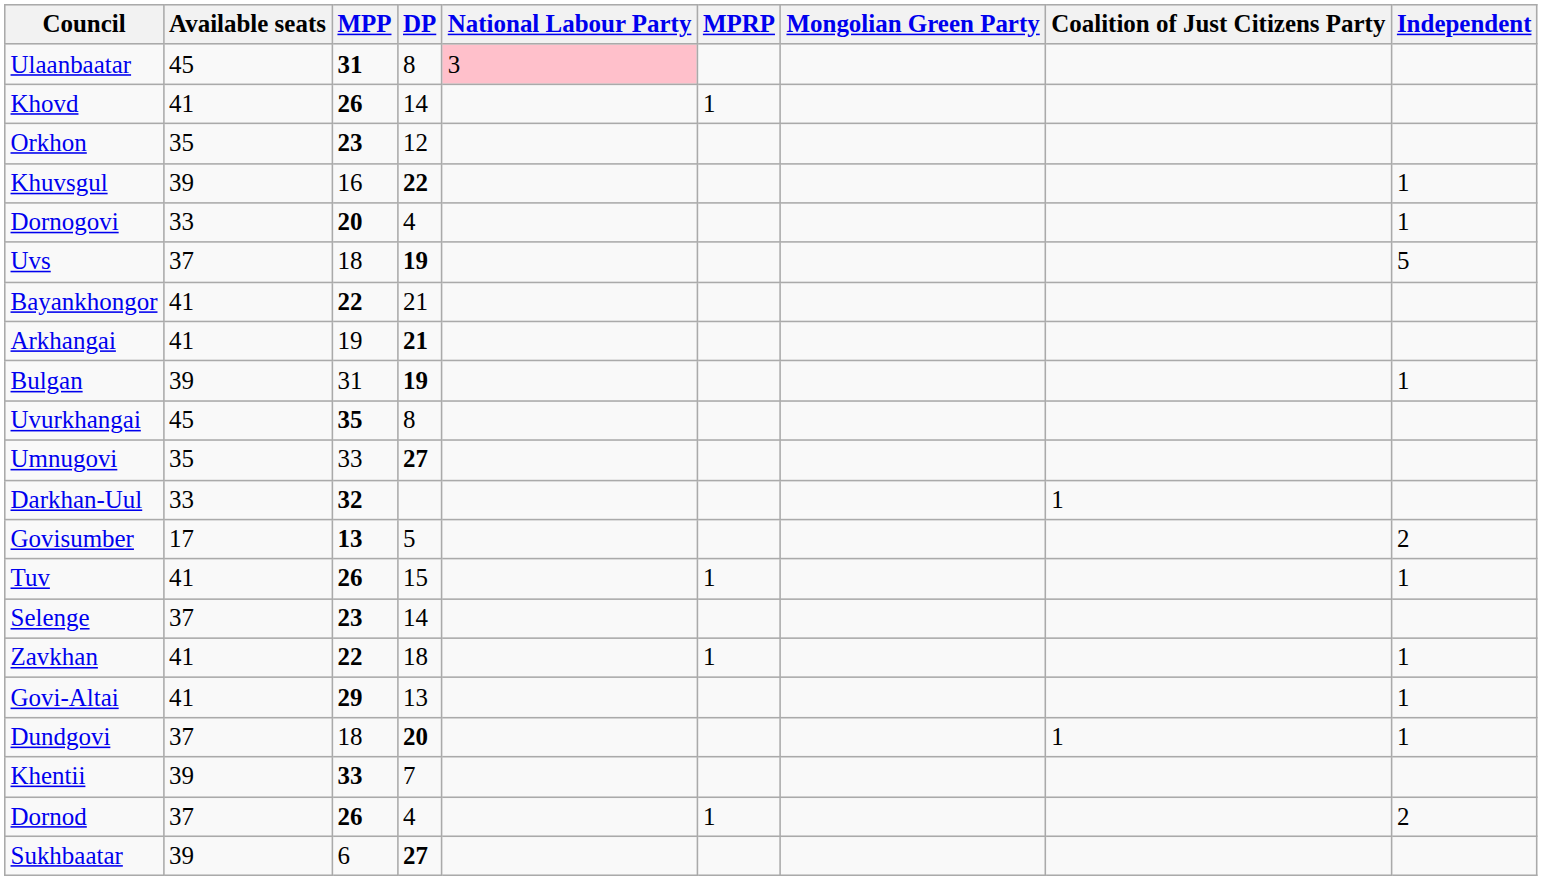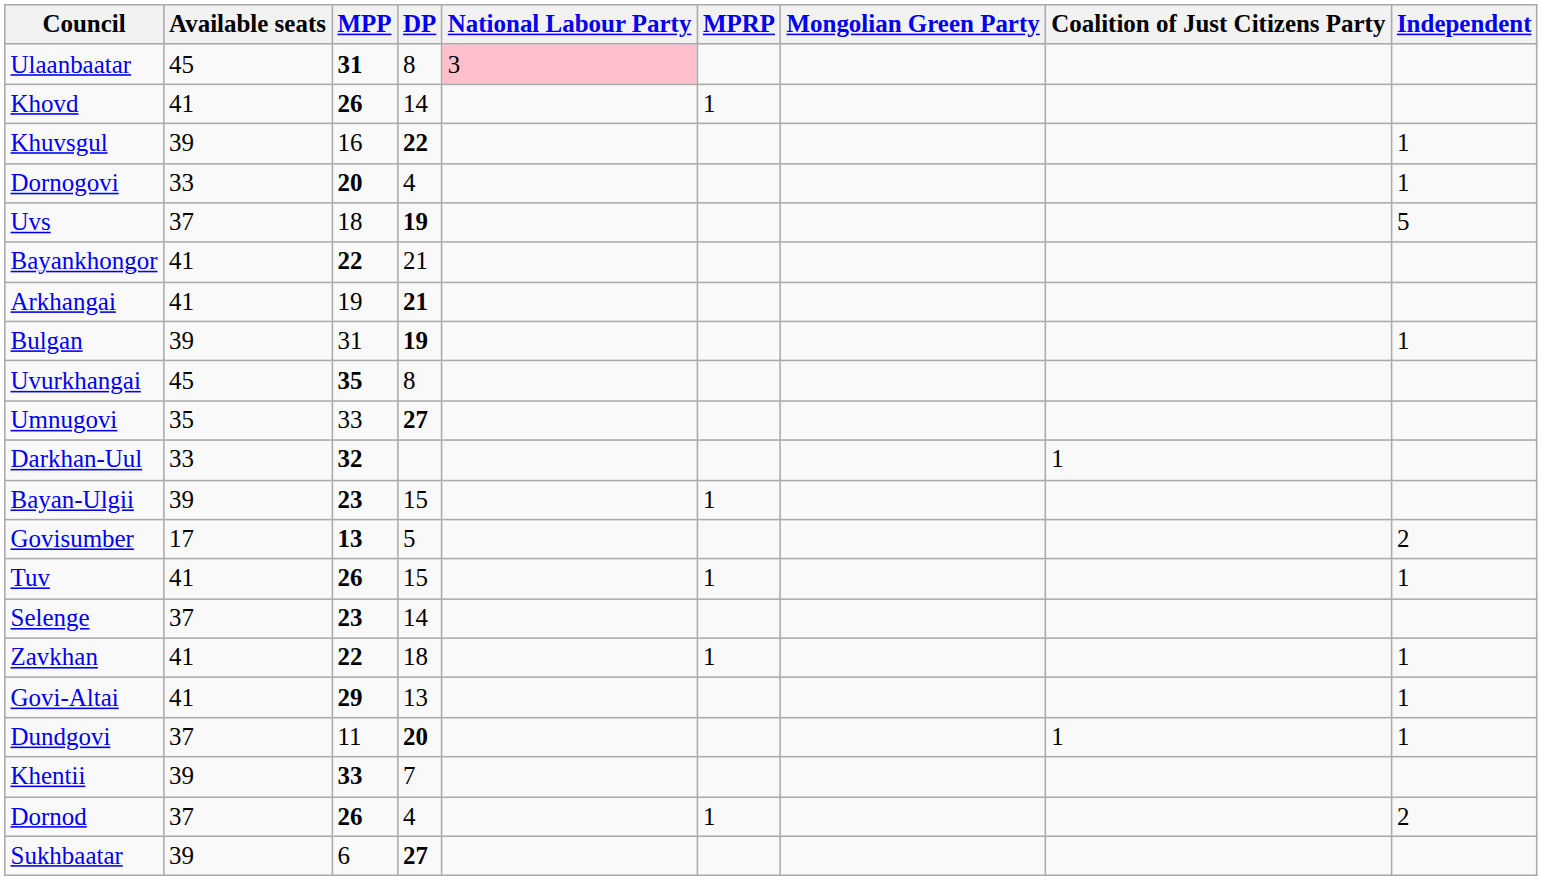 <table class="wikitable">
 <tr>
 <th>Council</th>
 <th>Available seats</th>
 <th><a href='#'>MPP</a></th>
 <th><a href='#'>DP</a></th>
 <th><a href='#'>National Labour Party</a></th>
 <th><a href='#'>MPRP</a></th>
 <th><a href='#'>Mongolian Green Party</a></th>
 <th>Coalition of Just Citizens Party</th>
 <th><a href='#'>Independent</a></th>
 </tr>
 <tr>
 <td><a href='#'>Ulaanbaatar</a></td>
 <td>45</td>
 <td><strong>31</strong></td>
 <td>8</td>
 <td style="background: pink;">3</td>
 <td></td>
 <td></td>
 <td></td>
 <td></td>
 </tr>
 <tr>
 <td><a href='#'>Khovd</a></td>
 <td>41</td>
 <td><strong>26</strong></td>
 <td>14</td>
 <td></td>
 <td>1</td>
-<td></td>
-<td></td>
-<td></td>
-</tr>
-<tr>
-<td><a href='#'>Orkhon</a></td>
-<td>35</td>
-<td><strong>23</strong></td>
-<td>12</td>
-<td></td>
-<td></td>
 <td></td>
 <td></td>
 <td></td>
 </tr>
 <tr>
 <td><a href='#'>Khuvsgul</a></td>
 <td>39</td>
 <td>16</td>
 <td><strong>22</strong></td>
 <td></td>
 <td></td>
 <td></td>
 <td></td>
 <td>1</td>
 </tr>
 <tr>
 <td><a href='#'>Dornogovi</a></td>
 <td>33</td>
 <td><strong>20</strong></td>
 <td>4</td>
 <td></td>
 <td></td>
 <td></td>
 <td></td>
 <td>1</td>
 </tr>
 <tr>
 <td><a href='#'>Uvs</a></td>
 <td>37</td>
 <td>18</td>
 <td><strong>19</strong></td>
 <td></td>
 <td></td>
 <td></td>
 <td></td>
 <td>5</td>
 </tr>
 <tr>
 <td><a href='#'>Bayankhongor</a></td>
 <td>41</td>
 <td><strong>22</strong></td>
 <td>21</td>
 <td></td>
 <td></td>
 <td></td>
 <td></td>
 <td></td>
 </tr>
 <tr>
 <td><a href='#'>Arkhangai</a></td>
 <td>41</td>
 <td>19</td>
 <td><strong>21</strong></td>
 <td></td>
 <td></td>
 <td></td>
 <td></td>
 <td></td>
 </tr>
 <tr>
 <td><a href='#'>Bulgan</a></td>
 <td>39</td>
 <td>31</td>
 <td><strong>19</strong></td>
 <td></td>
 <td></td>
 <td></td>
 <td></td>
 <td>1</td>
 </tr>
 <tr>
 <td><a href='#'>Uvurkhangai</a></td>
 <td>45</td>
 <td><strong>35</strong></td>
 <td>8</td>
 <td></td>
 <td></td>
 <td></td>
 <td></td>
 <td></td>
 </tr>
 <tr>
 <td><a href='#'>Umnugovi</a></td>
 <td>35</td>
 <td>33</td>
 <td><strong>27</strong></td>
 <td></td>
 <td></td>
 <td></td>
 <td></td>
 <td></td>
 </tr>
 <tr>
 <td><a href='#'>Darkhan-Uul</a></td>
 <td>33</td>
 <td><strong>32</strong></td>
 <td></td>
 <td></td>
 <td></td>
 <td></td>
 <td>1</td>
 <td></td>
 </tr>
 <tr>
+<td><a href='#'>Bayan-Ulgii</a></td>
+<td>39</td>
+<td><strong>23</strong></td>
+<td>15</td>
+<td></td>
+<td>1</td>
+<td></td>
+<td></td>
+<td></td>
+</tr>
+<tr>
 <td><a href='#'>Govisumber</a></td>
 <td>17</td>
 <td><strong>13</strong></td>
 <td>5</td>
 <td></td>
 <td></td>
 <td></td>
 <td></td>
 <td>2</td>
 </tr>
 <tr>
 <td><a href='#'>Tuv</a></td>
 <td>41</td>
 <td><strong>26</strong></td>
 <td>15</td>
 <td></td>
 <td>1</td>
 <td></td>
 <td></td>
 <td>1</td>
 </tr>
 <tr>
 <td><a href='#'>Selenge</a></td>
 <td>37</td>
 <td><strong>23</strong></td>
 <td>14</td>
 <td></td>
 <td></td>
 <td></td>
 <td></td>
 <td></td>
 </tr>
 <tr>
 <td><a href='#'>Zavkhan</a></td>
 <td>41</td>
 <td><strong>22</strong></td>
 <td>18</td>
 <td></td>
 <td>1</td>
 <td></td>
 <td></td>
 <td>1</td>
 </tr>
 <tr>
 <td><a href='#'>Govi-Altai</a></td>
 <td>41</td>
 <td><strong>29</strong></td>
 <td>13</td>
 <td></td>
 <td></td>
 <td></td>
 <td></td>
 <td>1</td>
 </tr>
 <tr>
 <td><a href='#'>Dundgovi</a></td>
 <td>37</td>
-<td>18</td>
+<td>11</td>
 <td><strong>20</strong></td>
 <td></td>
 <td></td>
 <td></td>
 <td>1</td>
 <td>1</td>
 </tr>
 <tr>
 <td><a href='#'>Khentii</a></td>
 <td>39</td>
 <td><strong>33</strong></td>
 <td>7</td>
 <td></td>
 <td></td>
 <td></td>
 <td></td>
 <td></td>
 </tr>
 <tr>
 <td><a href='#'>Dornod</a></td>
 <td>37</td>
 <td><strong>26</strong></td>
 <td>4</td>
 <td></td>
 <td>1</td>
 <td></td>
 <td></td>
 <td>2</td>
 </tr>
 <tr>
 <td><a href='#'>Sukhbaatar</a></td>
 <td>39</td>
 <td>6</td>
 <td><strong>27</strong></td>
 <td></td>
 <td></td>
 <td></td>
 <td></td>
 <td></td>
 </tr>
 </table>
